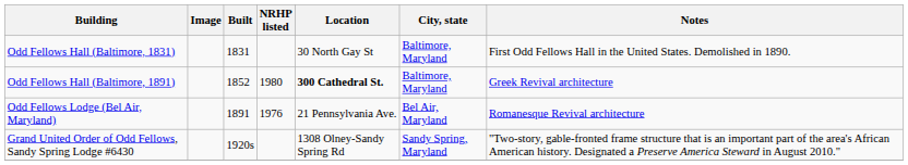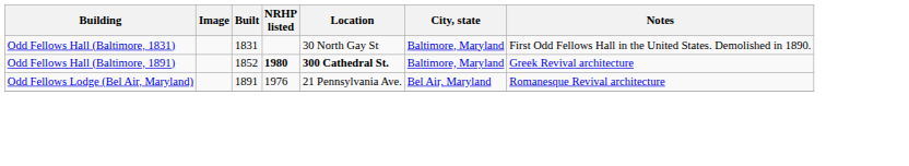 <table class="wikitable sortable">
 <tr>
 <th>Building<br></th>
 <th class="unsortable">Image</th>
 <th>Built</th>
 <th>NRHP<br>listed</th>
 <th>Location</th>
 <th>City, state</th>
 <th class="unsortable">Notes</th>
 </tr>
 <tr>
 <td><a href='#'>Odd Fellows Hall (Baltimore, 1831)</a></td>
 <td></td>
 <td>1831</td>
 <td></td>
 <td>30 North Gay St</td>
 <td><a href='#'>Baltimore, Maryland</a></td>
 <td>First Odd Fellows Hall in the United States. Demolished in 1890.</td>
 </tr>
 <tr>
 <td><a href='#'>Odd Fellows Hall (Baltimore, 1891)</a></td>
 <td></td>
 <td>1852</td>
-<td>1980</td>
+<td><strong>1980</strong></td>
 <td><strong>300 Cathedral St.<br><small></small></strong></td>
 <td><a href='#'>Baltimore, Maryland</a></td>
 <td><a href='#'>Greek Revival architecture</a></td>
 </tr>
 <tr>
 <td><a href='#'>Odd Fellows Lodge (Bel Air, Maryland)</a></td>
 <td></td>
 <td>1891</td>
 <td>1976</td>
 <td>21 Pennsylvania Ave.<br><small></small></td>
 <td><a href='#'>Bel Air, Maryland</a></td>
 <td><a href='#'>Romanesque Revival architecture</a></td>
 </tr>
 <tr>
-<td><a href='#'>Grand United Order of Odd Fellows</a>, Sandy Spring Lodge #6430</td>
-<td></td>
-<td>1920s</td>
-<td></td>
-<td>1308 Olney-Sandy Spring Rd<br><small></small></td>
-<td><a href='#'>Sandy Spring, Maryland</a></td>
-<td>"Two-story, gable-fronted frame structure that is an important part of the area's African American history. Designated a <em>Preserve America Steward</em> in August 2010."</td>
-</tr>
-<tr>
 </tr>
 </table>
